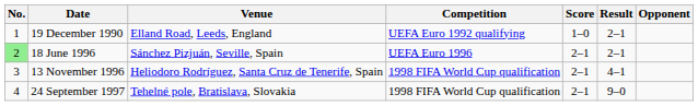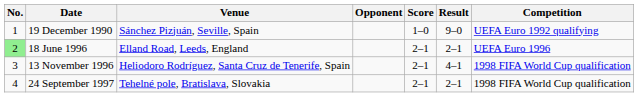 <table class="wikitable sortable">
 <tr>
 <th scope="col">No.</th>
 <th scope="col">Date</th>
 <th scope="col">Venue</th>
-<th scope="col">Competition</th>
+<th scope="col">Opponent</th>
 <th scope="col">Score</th>
 <th scope="col">Result</th>
-<th scope="col">Opponent</th>
+<th scope="col">Competition</th>
 </tr>
 <tr>
 <td style="text-align:center">1</td>
 <td>19 December 1990</td>
-<td><a href='#'>Elland Road</a>, <a href='#'>Leeds</a>, England</td>
+<td><a href='#'>Sánchez Pizjuán</a>, <a href='#'>Seville</a>, Spain</td>
+<td></td>
+<td style="text-align:center">1–0</td>
+<td style="text-align:center">9–0</td>
 <td><a href='#'>UEFA Euro 1992 qualifying</a></td>
-<td style="text-align:center">1–0</td>
-<td style="text-align:center">2–1</td>
-<td></td>
 </tr>
 <tr>
 <td style="background: lightgreen; text-align:center">2</td>
 <td>18 June 1996</td>
-<td><a href='#'>Sánchez Pizjuán</a>, <a href='#'>Seville</a>, Spain</td>
-<td><a href='#'>UEFA Euro 1996</a></td>
+<td><a href='#'>Elland Road</a>, <a href='#'>Leeds</a>, England</td>
+<td></td>
 <td style="text-align:center">2–1</td>
 <td style="text-align:center">2–1</td>
-<td></td>
+<td><a href='#'>UEFA Euro 1996</a></td>
 </tr>
 <tr>
 <td style="text-align:center">3</td>
 <td>13 November 1996</td>
 <td><a href='#'>Heliodoro Rodríguez</a>, <a href='#'>Santa Cruz de Tenerife</a>, Spain</td>
-<td><a href='#'>1998 FIFA World Cup qualification</a></td>
+<td></td>
 <td style="text-align:center">2–1</td>
 <td style="text-align:center">4–1</td>
-<td></td>
+<td><a href='#'>1998 FIFA World Cup qualification</a></td>
 </tr>
 <tr>
 <td style="text-align:center">4</td>
 <td>24 September 1997</td>
 <td><a href='#'>Tehelné pole</a>, <a href='#'>Bratislava</a>, Slovakia</td>
+<td></td>
+<td style="text-align:center">2–1</td>
+<td style="text-align:center">2–1</td>
 <td>1998 FIFA World Cup qualification</td>
-<td style="text-align:center">2–1</td>
-<td style="text-align:center">9–0</td>
-<td></td>
 </tr>
 </table>
